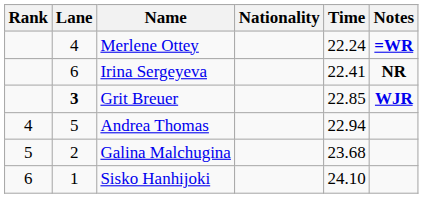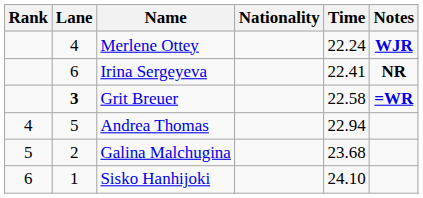 <table class="wikitable sortable" style="text-align:center">
 <tr>
 <th>Rank</th>
 <th>Lane</th>
 <th>Name</th>
 <th>Nationality</th>
 <th>Time</th>
 <th>Notes</th>
 </tr>
 <tr>
 <td></td>
 <td>4</td>
 <td align="left"><a href='#'>Merlene Ottey</a></td>
 <td align=left></td>
 <td>22.24</td>
-<td><strong><a href='#'>=WR</a></strong></td>
+<td><strong><a href='#'>WJR</a></strong></td>
 </tr>
 <tr>
 <td></td>
 <td>6</td>
 <td align="left"><a href='#'>Irina Sergeyeva</a></td>
 <td align=left></td>
 <td>22.41</td>
 <td><strong>NR</strong></td>
 </tr>
 <tr>
 <td></td>
 <td><strong>3</strong></td>
 <td align="left"><a href='#'>Grit Breuer</a></td>
 <td align=left></td>
-<td>22.85</td>
-<td><strong><a href='#'>WJR</a></strong></td>
+<td>22.58</td>
+<td><strong><a href='#'>=WR</a></strong></td>
 </tr>
 <tr>
 <td>4</td>
 <td>5</td>
 <td align="left"><a href='#'>Andrea Thomas</a></td>
 <td align=left></td>
 <td>22.94</td>
 <td></td>
 </tr>
 <tr>
 <td>5</td>
 <td>2</td>
 <td align="left"><a href='#'>Galina Malchugina</a></td>
 <td align=left></td>
 <td>23.68</td>
 <td></td>
 </tr>
 <tr>
 <td>6</td>
 <td>1</td>
 <td align="left"><a href='#'>Sisko Hanhijoki</a></td>
 <td align=left></td>
 <td>24.10</td>
 <td></td>
 </tr>
 </table>
